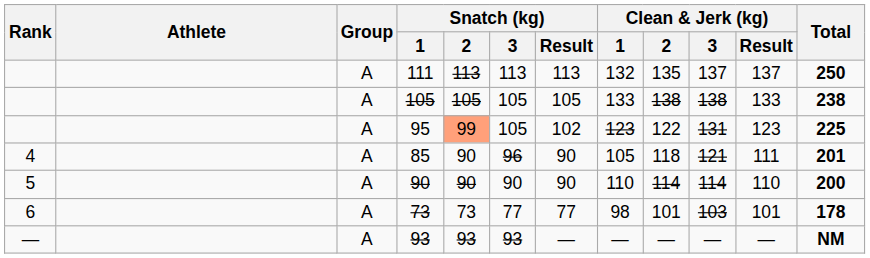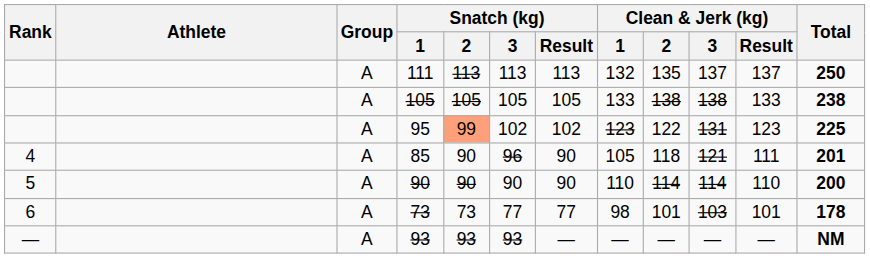 <table class = "wikitable" style="text-align:center;">
 <tr>
 <th rowspan=2 width=40>Rank</th>
 <th rowspan=2 width=250>Athlete</th>
 <th rowspan=2 width=40>Group</th>
 <th colspan=4>Snatch (kg)</th>
 <th colspan=4>Clean & Jerk (kg)</th>
 <th rowspan=2 width=55>Total</th>
 </tr>
 <tr>
 <th width=35>1</th>
 <th width=35>2</th>
 <th width=35>3</th>
 <th width=45>Result</th>
 <th width=35>1</th>
 <th width=35>2</th>
 <th width=35>3</th>
 <th width=45>Result</th>
 </tr>
 <tr>
 <td></td>
 <td align=left></td>
 <td>A</td>
 <td>111</td>
 <td><s>113</s></td>
 <td>113</td>
 <td>113</td>
 <td>132</td>
 <td>135</td>
 <td>137</td>
 <td>137</td>
 <td><strong>250</strong></td>
 </tr>
 <tr>
 <td></td>
 <td align=left></td>
 <td>A</td>
 <td><s>105</s></td>
 <td><s>105</s></td>
 <td>105</td>
 <td>105</td>
 <td>133</td>
 <td><s>138</s></td>
 <td><s>138</s></td>
 <td>133</td>
 <td><strong>238</strong></td>
 </tr>
 <tr>
 <td></td>
 <td align=left></td>
 <td>A</td>
 <td>95</td>
 <td style="background: lightsalmon;">99</td>
-<td>105</td>
+<td>102</td>
 <td>102</td>
 <td><s>123</s></td>
 <td>122</td>
 <td><s>131</s></td>
 <td>123</td>
 <td><strong>225</strong></td>
 </tr>
 <tr>
 <td>4</td>
 <td align=left></td>
 <td>A</td>
 <td>85</td>
 <td>90</td>
 <td><s>96</s></td>
 <td>90</td>
 <td>105</td>
 <td>118</td>
 <td><s>121</s></td>
 <td>111</td>
 <td><strong>201</strong></td>
 </tr>
 <tr>
 <td>5</td>
 <td align=left></td>
 <td>A</td>
 <td><s>90</s></td>
 <td><s>90</s></td>
 <td>90</td>
 <td>90</td>
 <td>110</td>
 <td><s>114</s></td>
 <td><s>114</s></td>
 <td>110</td>
 <td><strong>200</strong></td>
 </tr>
 <tr>
 <td>6</td>
 <td align=left></td>
 <td>A</td>
 <td><s>73</s></td>
 <td>73</td>
 <td>77</td>
 <td>77</td>
 <td>98</td>
 <td>101</td>
 <td><s>103</s></td>
 <td>101</td>
 <td><strong>178</strong></td>
 </tr>
 <tr>
 <td>—</td>
 <td align=left></td>
 <td>A</td>
 <td><s>93</s></td>
 <td><s>93</s></td>
 <td><s>93</s></td>
 <td>—</td>
 <td>—</td>
 <td>—</td>
 <td>—</td>
 <td>—</td>
 <td><strong>NM</strong></td>
 </tr>
 </table>
